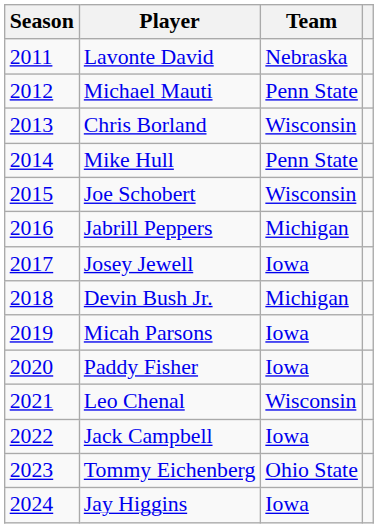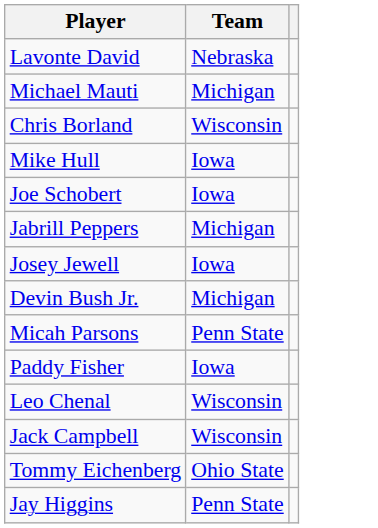 <table class="wikitable sortable">
 <tr>
-<th>Season</th>
 <th>Player</th>
 <th>Team</th>
 <th></th>
 </tr>
 <tr>
-<td><a href='#'>2011</a></td>
 <td><a href='#'>Lavonte David</a></td>
 <td><a href='#'>Nebraska</a></td>
 <td></td>
 </tr>
 <tr>
-<td><a href='#'>2012</a></td>
 <td><a href='#'>Michael Mauti</a></td>
-<td><a href='#'>Penn State</a></td>
+<td><a href='#'>Michigan</a></td>
 <td></td>
 </tr>
 <tr>
-<td><a href='#'>2013</a></td>
 <td><a href='#'>Chris Borland</a></td>
 <td><a href='#'>Wisconsin</a></td>
 <td></td>
 </tr>
 <tr>
-<td><a href='#'>2014</a></td>
 <td><a href='#'>Mike Hull</a></td>
-<td><a href='#'>Penn State</a></td>
+<td><a href='#'>Iowa</a></td>
 <td></td>
 </tr>
 <tr>
-<td><a href='#'>2015</a></td>
 <td><a href='#'>Joe Schobert</a></td>
-<td><a href='#'>Wisconsin</a></td>
+<td><a href='#'>Iowa</a></td>
 <td></td>
 </tr>
 <tr>
-<td><a href='#'>2016</a></td>
 <td><a href='#'>Jabrill Peppers</a></td>
 <td><a href='#'>Michigan</a></td>
 <td></td>
 </tr>
 <tr>
-<td><a href='#'>2017</a></td>
 <td><a href='#'>Josey Jewell</a></td>
 <td><a href='#'>Iowa</a></td>
 <td></td>
 </tr>
 <tr>
-<td><a href='#'>2018</a></td>
 <td><a href='#'>Devin Bush Jr.</a></td>
 <td><a href='#'>Michigan</a></td>
 <td></td>
 </tr>
 <tr>
-<td><a href='#'>2019</a></td>
 <td><a href='#'>Micah Parsons</a></td>
-<td><a href='#'>Iowa</a></td>
+<td><a href='#'>Penn State</a></td>
 <td></td>
 </tr>
 <tr>
-<td><a href='#'>2020</a></td>
 <td><a href='#'>Paddy Fisher</a></td>
 <td><a href='#'>Iowa</a></td>
 <td></td>
 </tr>
 <tr>
-<td><a href='#'>2021</a></td>
 <td><a href='#'>Leo Chenal</a></td>
 <td><a href='#'>Wisconsin</a></td>
 <td></td>
 </tr>
 <tr>
-<td><a href='#'>2022</a></td>
 <td><a href='#'>Jack Campbell</a></td>
-<td><a href='#'>Iowa</a></td>
+<td><a href='#'>Wisconsin</a></td>
 <td></td>
 </tr>
 <tr>
-<td><a href='#'>2023</a></td>
 <td><a href='#'>Tommy Eichenberg</a></td>
 <td><a href='#'>Ohio State</a></td>
 <td></td>
 </tr>
 <tr>
-<td><a href='#'>2024</a></td>
 <td><a href='#'>Jay Higgins</a></td>
-<td><a href='#'>Iowa</a></td>
+<td><a href='#'>Penn State</a></td>
 <td></td>
 </tr>
 </table>
